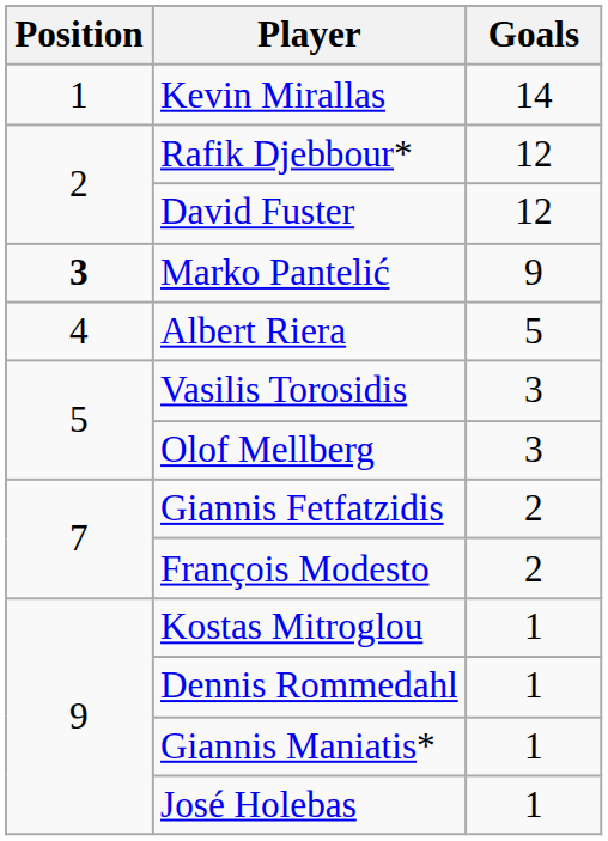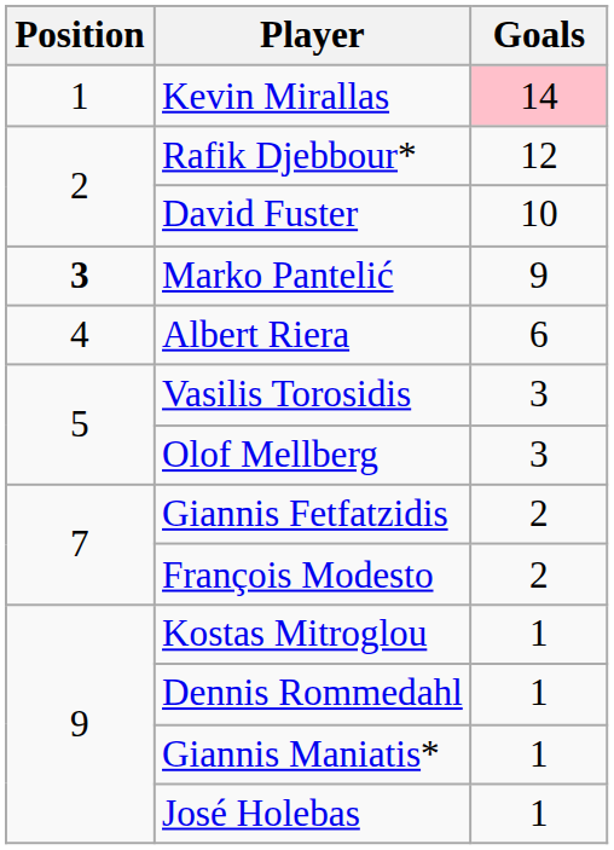 <table class="wikitable">
 <tr>
 <th width=50px>Position</th>
 <th>Player</th>
 <th width=50px>Goals</th>
 </tr>
 <tr>
 <td align=center>1</td>
 <td> <a href='#'>Kevin Mirallas</a></td>
-<td align=center>14</td>
+<td align=center style="background: pink;">14</td>
 </tr>
 <tr>
 <td rowspan=2 align=center>2</td>
 <td> <a href='#'>Rafik Djebbour</a>*</td>
 <td align=center>12</td>
 </tr>
 <tr>
 <td> <a href='#'>David Fuster</a></td>
-<td align=center>12</td>
+<td align=center>10</td>
 </tr>
 <tr>
 <td align=center><strong>3</strong></td>
 <td> <a href='#'>Marko Pantelić</a></td>
 <td align=center>9</td>
 </tr>
 <tr>
 <td align=center>4</td>
 <td> <a href='#'>Albert Riera</a></td>
-<td align=center>5</td>
+<td align=center>6</td>
 </tr>
 <tr>
 <td rowspan=2 align=center>5</td>
 <td> <a href='#'>Vasilis Torosidis</a></td>
 <td align=center>3</td>
 </tr>
 <tr>
 <td> <a href='#'>Olof Mellberg</a></td>
 <td align=center>3</td>
 </tr>
 <tr>
 <td rowspan=2 align=center>7</td>
 <td> <a href='#'>Giannis Fetfatzidis</a></td>
 <td align=center>2</td>
 </tr>
 <tr>
 <td> <a href='#'>François Modesto</a></td>
 <td align=center>2</td>
 </tr>
 <tr>
 <td rowspan=4 align=center>9</td>
 <td> <a href='#'>Kostas Mitroglou</a></td>
 <td align=center>1</td>
 </tr>
 <tr>
 <td> <a href='#'>Dennis Rommedahl</a></td>
 <td align=center>1</td>
 </tr>
 <tr>
 <td> <a href='#'>Giannis Maniatis</a>*</td>
 <td align=center>1</td>
 </tr>
 <tr>
 <td> <a href='#'>José Holebas</a></td>
 <td align=center>1</td>
 </tr>
 </table>
